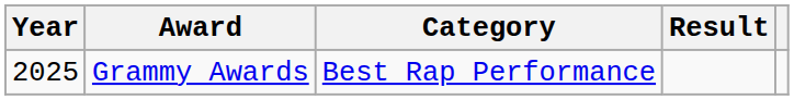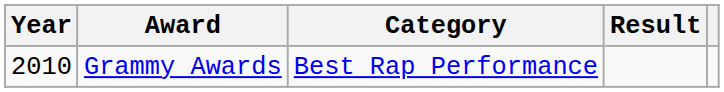 <table class="wikitable sortable plainrowheaders">
 <tr>
 <th scope="col">Year</th>
 <th scope="col">Award</th>
 <th scope="col">Category</th>
 <th scope="col">Result</th>
 <th scope="col" class="unsortable"></th>
 </tr>
 <tr>
-<td>2025</td>
+<td>2010</td>
 <td><a href='#'>Grammy Awards</a></td>
 <td><a href='#'>Best Rap Performance</a></td>
 <td></td>
 <td></td>
 </tr>
 </table>
